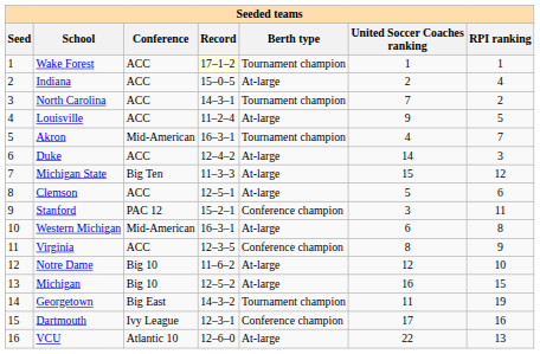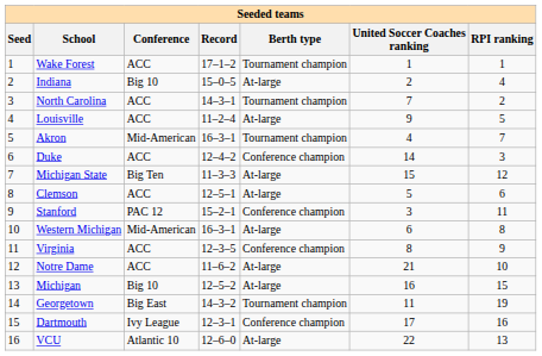 <table class="wikitable">
 <tr>
 <th colspan="7" style="background:#ffdead;">Seeded teams</th>
 </tr>
 <tr>
 <th>Seed</th>
 <th>School</th>
 <th>Conference</th>
 <th>Record</th>
 <th>Berth type</th>
 <th>United Soccer Coaches<br> ranking</th>
 <th>RPI ranking</th>
 </tr>
 <tr>
 <td>1</td>
 <td><a href='#'>Wake Forest</a></td>
 <td>ACC</td>
-<td style="background: lightyellow;">17–1–2</td>
+<td>17–1–2</td>
 <td>Tournament champion</td>
 <td align=center>1</td>
 <td align=center>1</td>
 </tr>
 <tr>
 <td>2</td>
 <td><a href='#'>Indiana</a></td>
-<td>ACC</td>
+<td>Big 10</td>
 <td>15–0–5</td>
 <td>At-large</td>
 <td align=center>2</td>
 <td align=center>4</td>
 </tr>
 <tr>
 <td>3</td>
 <td><a href='#'>North Carolina</a></td>
 <td>ACC</td>
 <td>14–3–1</td>
 <td>Tournament champion</td>
 <td align=center>7</td>
 <td align=center>2</td>
 </tr>
 <tr>
 <td>4</td>
 <td><a href='#'>Louisville</a></td>
 <td>ACC</td>
 <td>11–2–4</td>
 <td>At-large</td>
 <td align=center>9</td>
 <td align=center>5</td>
 </tr>
 <tr>
 <td>5</td>
 <td><a href='#'>Akron</a></td>
 <td>Mid-American</td>
 <td>16–3–1</td>
 <td>Tournament champion</td>
 <td align=center>4</td>
 <td align=center>7</td>
 </tr>
 <tr>
 <td>6</td>
 <td><a href='#'>Duke</a></td>
 <td>ACC</td>
 <td>12–4–2</td>
-<td>At-large</td>
+<td>Conference champion</td>
 <td align=center>14</td>
 <td align=center>3</td>
 </tr>
 <tr>
 <td>7</td>
 <td><a href='#'>Michigan State</a></td>
 <td>Big Ten</td>
 <td>11–3–3</td>
 <td>At-large</td>
 <td align=center>15</td>
 <td align=center>12</td>
 </tr>
 <tr>
 <td>8</td>
 <td><a href='#'>Clemson</a></td>
 <td>ACC</td>
 <td>12–5–1</td>
 <td>At-large</td>
 <td align=center>5</td>
 <td align=center>6</td>
 </tr>
 <tr>
 <td>9</td>
 <td><a href='#'>Stanford</a></td>
 <td>PAC 12</td>
 <td>15–2–1</td>
 <td>Conference champion</td>
 <td align=center>3</td>
 <td align=center>11</td>
 </tr>
 <tr>
 <td>10</td>
 <td><a href='#'>Western Michigan</a></td>
 <td>Mid-American</td>
 <td>16–3–1</td>
 <td>At-large</td>
 <td align=center>6</td>
 <td align=center>8</td>
 </tr>
 <tr>
 <td>11</td>
 <td><a href='#'>Virginia</a></td>
 <td>ACC</td>
 <td>12–3–5</td>
 <td>Conference champion</td>
 <td align=center>8</td>
 <td align=center>9</td>
 </tr>
 <tr>
 <td>12</td>
 <td><a href='#'>Notre Dame</a></td>
-<td>Big 10</td>
+<td>ACC</td>
 <td>11–6–2</td>
 <td>At-large</td>
-<td align=center>12</td>
+<td align=center>21</td>
 <td align=center>10</td>
 </tr>
 <tr>
 <td>13</td>
 <td><a href='#'>Michigan</a></td>
 <td>Big 10</td>
 <td>12–5–2</td>
 <td>At-large</td>
 <td align=center>16</td>
 <td align=center>15</td>
 </tr>
 <tr>
 <td>14</td>
 <td><a href='#'>Georgetown</a></td>
 <td>Big East</td>
 <td>14–3–2</td>
 <td>Tournament champion</td>
 <td align=center>11</td>
 <td align=center>19</td>
 </tr>
 <tr>
 <td>15</td>
 <td><a href='#'>Dartmouth</a></td>
 <td>Ivy League</td>
 <td>12–3–1</td>
 <td>Conference champion</td>
 <td align=center>17</td>
 <td align=center>16</td>
 </tr>
 <tr>
 <td>16</td>
 <td><a href='#'>VCU</a></td>
 <td>Atlantic 10</td>
 <td>12–6–0</td>
 <td>At-large</td>
 <td align=center>22</td>
 <td align=center>13</td>
 </tr>
 </table>
